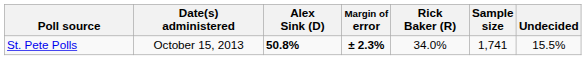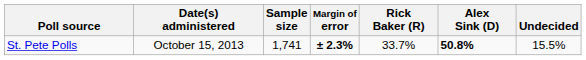 <table class="wikitable">
 <tr valign= bottom>
 <th style="width:170px;">Poll source</th>
 <th style="width:170px;">Date(s)<br>administered</th>
-<th style="width:100px;">Alex<br>Sink (D)</th>
+<th class=small>Sample<br>size</th>
 <th><small>Margin of</small><br>error</th>
 <th style="width:100px;">Rick<br>Baker (R)</th>
-<th class=small>Sample<br>size</th>
+<th style="width:100px;">Alex<br>Sink (D)</th>
 <th style="width:40px;">Undecided</th>
 </tr>
 <tr>
 <td><a href='#'>St. Pete Polls</a></td>
 <td align=center>October 15, 2013</td>
+<td align=center>1,741</td>
+<td align=center><strong>± 2.3%</strong></td>
+<td align=center>33.7%</td>
 <td><strong>50.8%</strong></td>
-<td align=center><strong>± 2.3%</strong></td>
-<td align=center>34.0%</td>
-<td align=center>1,741</td>
 <td align=center>15.5%</td>
 </tr>
 </table>
